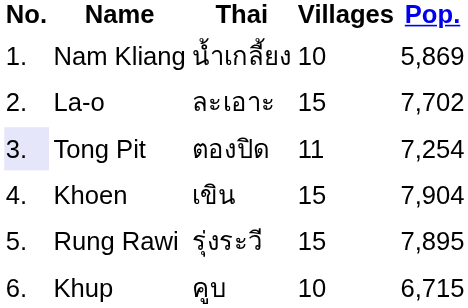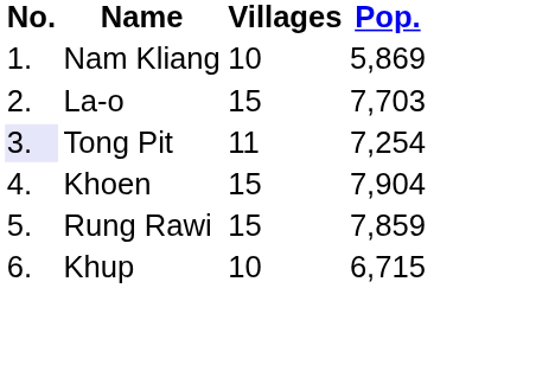 <table>
 <tr>
 <th>No.</th>
 <th>Name</th>
-<th>Thai</th>
 <th>Villages</th>
 <th><a href='#'>Pop.</a></th>
 </tr>
 <tr>
 <td>1.</td>
 <td>Nam Kliang</td>
-<td>น้ำเกลี้ยง</td>
 <td>10</td>
 <td>5,869</td>
 </tr>
 <tr>
 <td>2.</td>
 <td>La-o</td>
-<td>ละเอาะ</td>
 <td>15</td>
-<td>7,702</td>
+<td>7,703</td>
 </tr>
 <tr>
 <td style="background: lavender;">3.</td>
 <td>Tong Pit</td>
-<td>ตองปิด</td>
 <td>11</td>
 <td>7,254</td>
 </tr>
 <tr>
 <td>4.</td>
 <td>Khoen</td>
-<td>เขิน</td>
 <td>15</td>
 <td>7,904</td>
 </tr>
 <tr>
 <td>5.</td>
 <td>Rung Rawi</td>
-<td>รุ่งระวี</td>
 <td>15</td>
-<td>7,895</td>
+<td>7,859</td>
 </tr>
 <tr>
 <td>6.</td>
 <td>Khup</td>
-<td>คูบ</td>
 <td>10</td>
 <td>6,715</td>
 </tr>
 </table>
